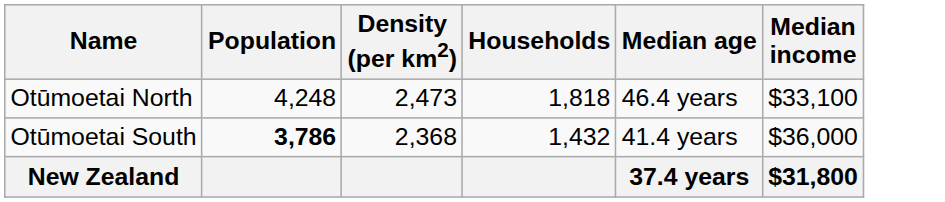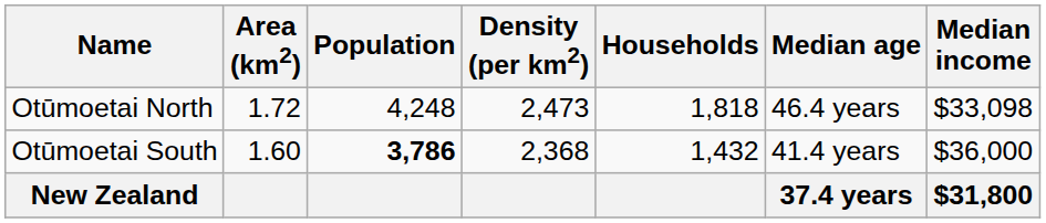 <table class="wikitable">
 <tr>
 <th>Name</th>
+<th>Area<br>(km<sup>2</sup>)</th>
 <th>Population</th>
 <th>Density<br>(per km<sup>2</sup>)</th>
 <th>Households</th>
 <th>Median age</th>
 <th>Median<br>income</th>
 </tr>
 <tr>
 <td>Otūmoetai North</td>
+<td style="text-align:right;">1.72</td>
 <td style="text-align:right;">4,248</td>
 <td style="text-align:right;">2,473</td>
 <td style="text-align:right;">1,818</td>
 <td>46.4 years</td>
-<td>$33,100</td>
+<td>$33,098</td>
 </tr>
 <tr>
 <td>Otūmoetai South</td>
+<td style="text-align:right;">1.60</td>
 <td style="text-align:right;"><strong>3,786</strong></td>
 <td style="text-align:right;">2,368</td>
 <td style="text-align:right;">1,432</td>
 <td>41.4 years</td>
 <td>$36,000</td>
 </tr>
 <tr>
 <th>New Zealand</th>
 <th></th>
 <th></th>
 <th></th>
+<th></th>
 <th>37.4 years</th>
 <th style="text-align:left;">$31,800</th>
 </tr>
 </table>
